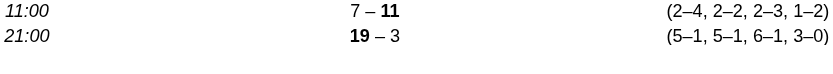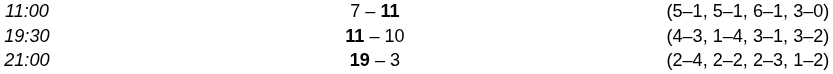 <table style="text-align:center">
 <tr>
 <th width=100></th>
 <th width=200></th>
 <th width=100></th>
 <th width=200></th>
 </tr>
 <tr>
 <td><em>11:00</em></td>
 <td align=right><strong></strong></td>
 <td>7 – <strong>11</strong></td>
 <td align=left></td>
-<td>(2–4, 2–2, 2–3, 1–2)</td>
+<td>(5–1, 5–1, 6–1, 3–0)</td>
+</tr>
+<tr>
+<td><em>19:30</em></td>
+<td align=right><strong></strong></td>
+<td><strong>11</strong> – 10</td>
+<td align=left></td>
+<td>(4–3, 1–4, 3–1, 3–2)</td>
 </tr>
 <tr>
 <td><em>21:00</em></td>
 <td align=right></td>
 <td><strong>19</strong> – 3</td>
 <td align=left><strong></strong></td>
-<td>(5–1, 5–1, 6–1, 3–0)</td>
+<td>(2–4, 2–2, 2–3, 1–2)</td>
 </tr>
 </table>
